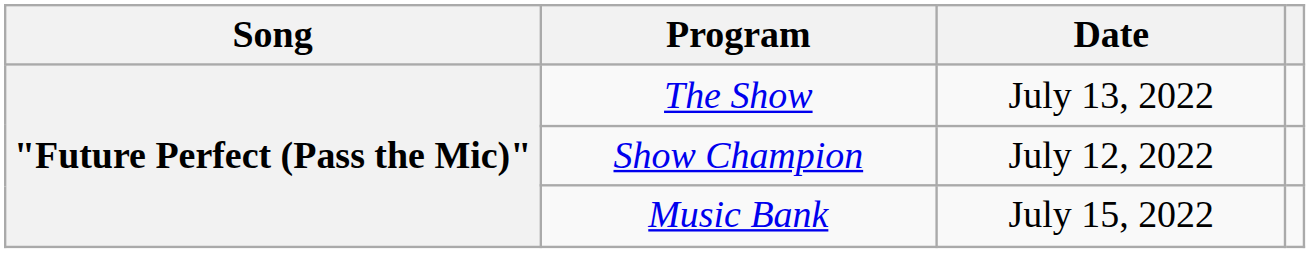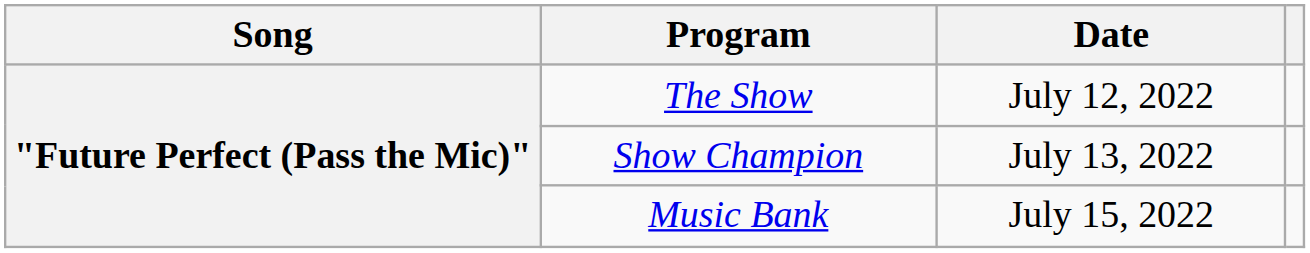 <table class="wikitable sortable plainrowheaders" style="text-align:center;">
 <tr>
 <th>Song</th>
 <th width="160">Program</th>
 <th width="140">Date</th>
 <th class="unsortable"></th>
 </tr>
 <tr>
 <th scope="row" rowspan="3">"Future Perfect (Pass the Mic)"</th>
 <td><em><a href='#'>The Show</a></em></td>
-<td>July 13, 2022</td>
+<td>July 12, 2022</td>
 <td></td>
 </tr>
 <tr>
 <td><em><a href='#'>Show Champion</a></em></td>
-<td>July 12, 2022</td>
+<td>July 13, 2022</td>
 <td></td>
 </tr>
 <tr>
 <td><em><a href='#'>Music Bank</a></em></td>
 <td>July 15, 2022</td>
 <td></td>
 </tr>
 </table>
